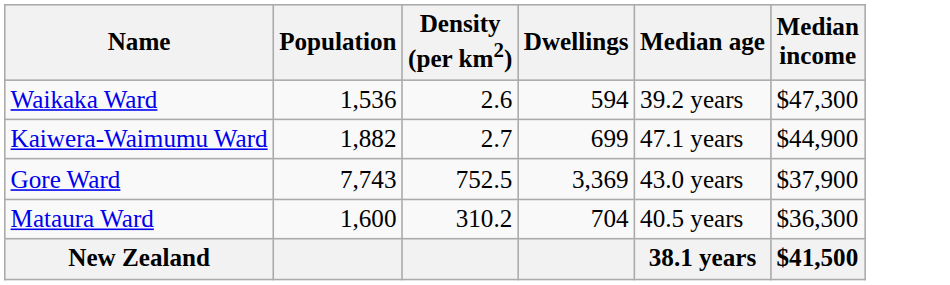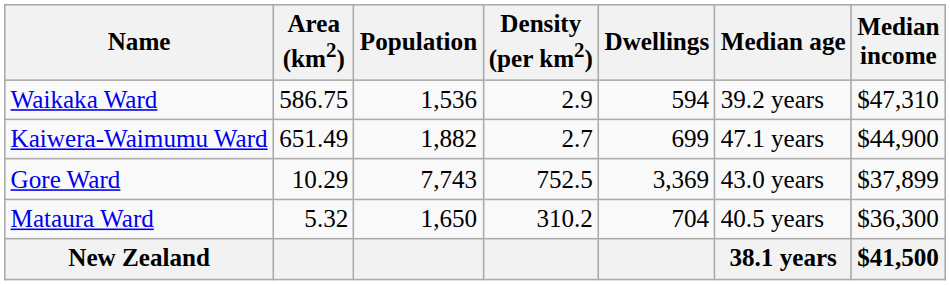 <table class="wikitable">
 <tr>
 <th>Name</th>
+<th>Area<br>(km<sup>2</sup>)</th>
 <th>Population</th>
 <th>Density<br>(per km<sup>2</sup>)</th>
 <th>Dwellings</th>
 <th>Median age</th>
 <th>Median<br>income</th>
 </tr>
 <tr>
 <td><a href='#'>Waikaka Ward</a></td>
+<td style="text-align:right;">586.75</td>
 <td style="text-align:right;">1,536</td>
-<td style="text-align:right;">2.6</td>
+<td style="text-align:right;">2.9</td>
 <td style="text-align:right;">594</td>
 <td>39.2 years</td>
-<td>$47,300</td>
+<td>$47,310</td>
 </tr>
 <tr>
 <td><a href='#'>Kaiwera-Waimumu Ward</a></td>
+<td style="text-align:right;">651.49</td>
 <td style="text-align:right;">1,882</td>
 <td style="text-align:right;">2.7</td>
 <td style="text-align:right;">699</td>
 <td>47.1 years</td>
 <td>$44,900</td>
 </tr>
 <tr>
 <td><a href='#'>Gore Ward</a></td>
+<td style="text-align:right;">10.29</td>
 <td style="text-align:right;">7,743</td>
 <td style="text-align:right;">752.5</td>
 <td style="text-align:right;">3,369</td>
 <td>43.0 years</td>
-<td>$37,900</td>
+<td>$37,899</td>
 </tr>
 <tr>
 <td><a href='#'>Mataura Ward</a></td>
-<td style="text-align:right;">1,600</td>
+<td style="text-align:right;">5.32</td>
+<td style="text-align:right;">1,650</td>
 <td style="text-align:right;">310.2</td>
 <td style="text-align:right;">704</td>
 <td>40.5 years</td>
 <td>$36,300</td>
 </tr>
 <tr>
 <th>New Zealand</th>
 <th></th>
 <th></th>
 <th></th>
+<th></th>
 <th>38.1 years</th>
 <th style="text-align:left;">$41,500</th>
 </tr>
 </table>
